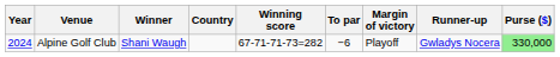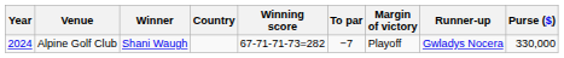 <table class=wikitable style="font-size:95%">
 <tr>
 <th>Year</th>
 <th>Venue</th>
 <th>Winner</th>
 <th>Country</th>
 <th>Winning<br>score</th>
 <th>To par</th>
 <th>Margin<br>of victory</th>
 <th>Runner-up</th>
 <th>Purse (<a href='#'>$</a>)</th>
 </tr>
 <tr>
 <td><a href='#'>2024</a></td>
 <td>Alpine Golf Club</td>
 <td><a href='#'>Shani Waugh</a></td>
 <td></td>
 <td>67-71-71-73=282</td>
-<td align=center>−6</td>
+<td align=center>−7</td>
 <td>Playoff</td>
 <td> <a href='#'>Gwladys Nocera</a></td>
-<td align=right style="background: lightgreen;">330,000</td>
+<td align=right>330,000</td>
 </tr>
 </table>
